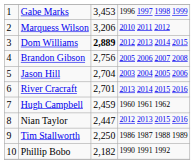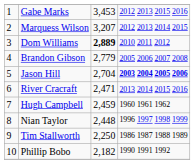 <table class="wikitable">
 <tr>
 </tr>
 <tr>
 <td>1</td>
 <td><a href='#'>Gabe Marks</a></td>
 <td>3,453</td>
-<td style="font-size:80%;">1996 <a href='#'>1997</a> <a href='#'>1998</a> <a href='#'>1999</a></td>
+<td style="font-size:80%;"><a href='#'>2012</a> <a href='#'>2013</a> <a href='#'>2015</a> <a href='#'>2016</a></td>
 </tr>
 <tr>
 <td>2</td>
 <td><a href='#'>Marquess Wilson</a></td>
-<td>3,206</td>
-<td style="font-size:80%;"><a href='#'>2010</a> <a href='#'>2011</a> <a href='#'>2012</a></td>
+<td>3,207</td>
+<td style="font-size:80%;"><a href='#'>2012</a> <a href='#'>2013</a> <a href='#'>2014</a> <a href='#'>2015</a></td>
 </tr>
 <tr>
 <td>3</td>
 <td><a href='#'>Dom Williams</a></td>
 <td><strong>2,889</strong></td>
-<td style="font-size:80%;"><a href='#'>2012</a> <a href='#'>2013</a> <a href='#'>2014</a> <a href='#'>2015</a></td>
+<td style="font-size:80%;"><a href='#'>2010</a> <a href='#'>2011</a> <a href='#'>2012</a></td>
 </tr>
 <tr>
 <td>4</td>
 <td><a href='#'>Brandon Gibson</a></td>
-<td>2,756</td>
+<td>2,779</td>
 <td style="font-size:80%;"><a href='#'>2005</a> <a href='#'>2006</a> <a href='#'>2007</a> <a href='#'>2008</a></td>
 </tr>
 <tr>
 <td>5</td>
 <td><a href='#'>Jason Hill</a></td>
 <td>2,704</td>
-<td style="font-size:80%;"><a href='#'>2003</a> <a href='#'>2004</a> <a href='#'>2005</a> <a href='#'>2006</a></td>
+<td style="font-size:80%;"><strong><a href='#'>2003</a> <a href='#'>2004</a> <a href='#'>2005</a> <a href='#'>2006</a></strong></td>
 </tr>
 <tr>
 <td>6</td>
 <td><a href='#'>River Cracraft</a></td>
-<td>2,701</td>
+<td>2,471</td>
 <td style="font-size:80%;"><a href='#'>2013</a> <a href='#'>2014</a> <a href='#'>2015</a> <a href='#'>2016</a></td>
 </tr>
 <tr>
 <td>7</td>
 <td><a href='#'>Hugh Campbell</a></td>
 <td>2,459</td>
 <td style="font-size:80%;">1960 1961 1962</td>
 </tr>
 <tr>
 <td>8</td>
 <td>Nian Taylor</td>
-<td>2,447</td>
-<td style="font-size:80%;"><a href='#'>2012</a> <a href='#'>2013</a> <a href='#'>2015</a> <a href='#'>2016</a></td>
+<td>2,448</td>
+<td style="font-size:80%;">1996 <a href='#'>1997</a> <a href='#'>1998</a> <a href='#'>1999</a></td>
 </tr>
 <tr>
 <td>9</td>
 <td><a href='#'>Tim Stallworth</a></td>
 <td>2,250</td>
 <td style="font-size:80%;">1986 1987 1988 1989</td>
 </tr>
 <tr>
 <td>10</td>
 <td>Phillip Bobo</td>
 <td>2,182</td>
 <td style="font-size:80%;">1990 1991 1992</td>
 </tr>
 <tr>
 </tr>
 </table>
